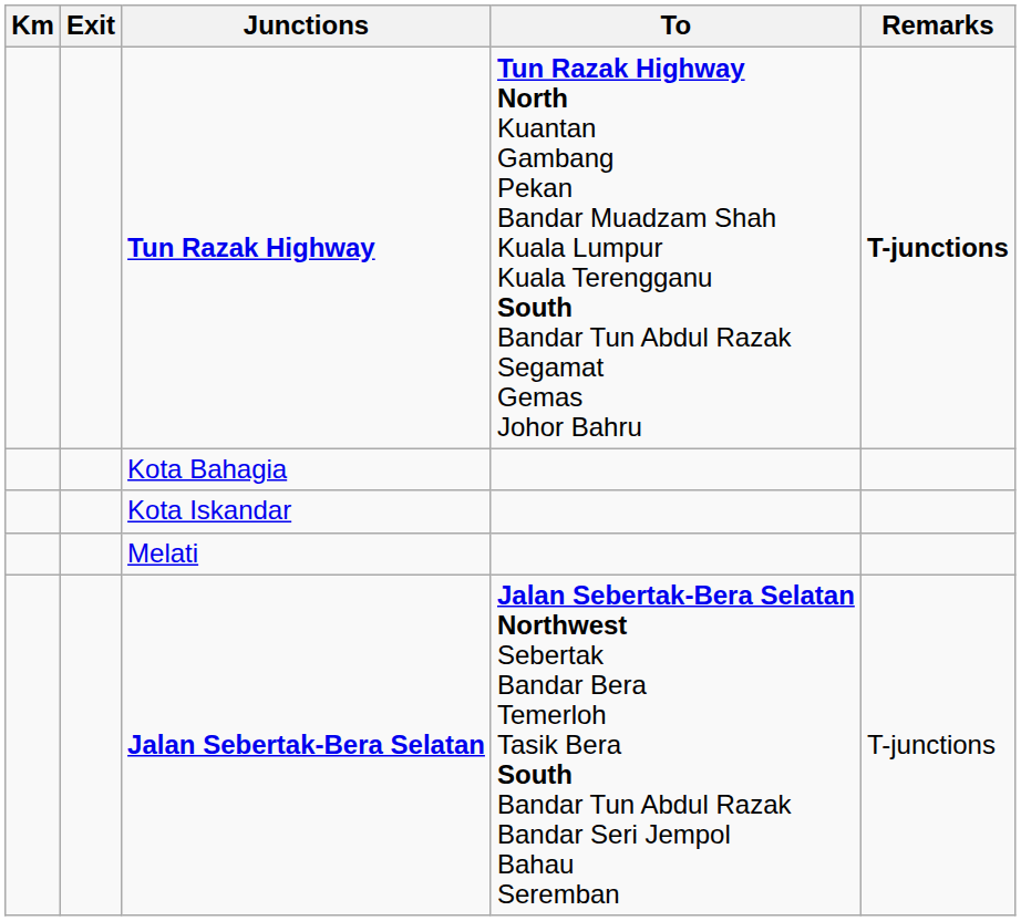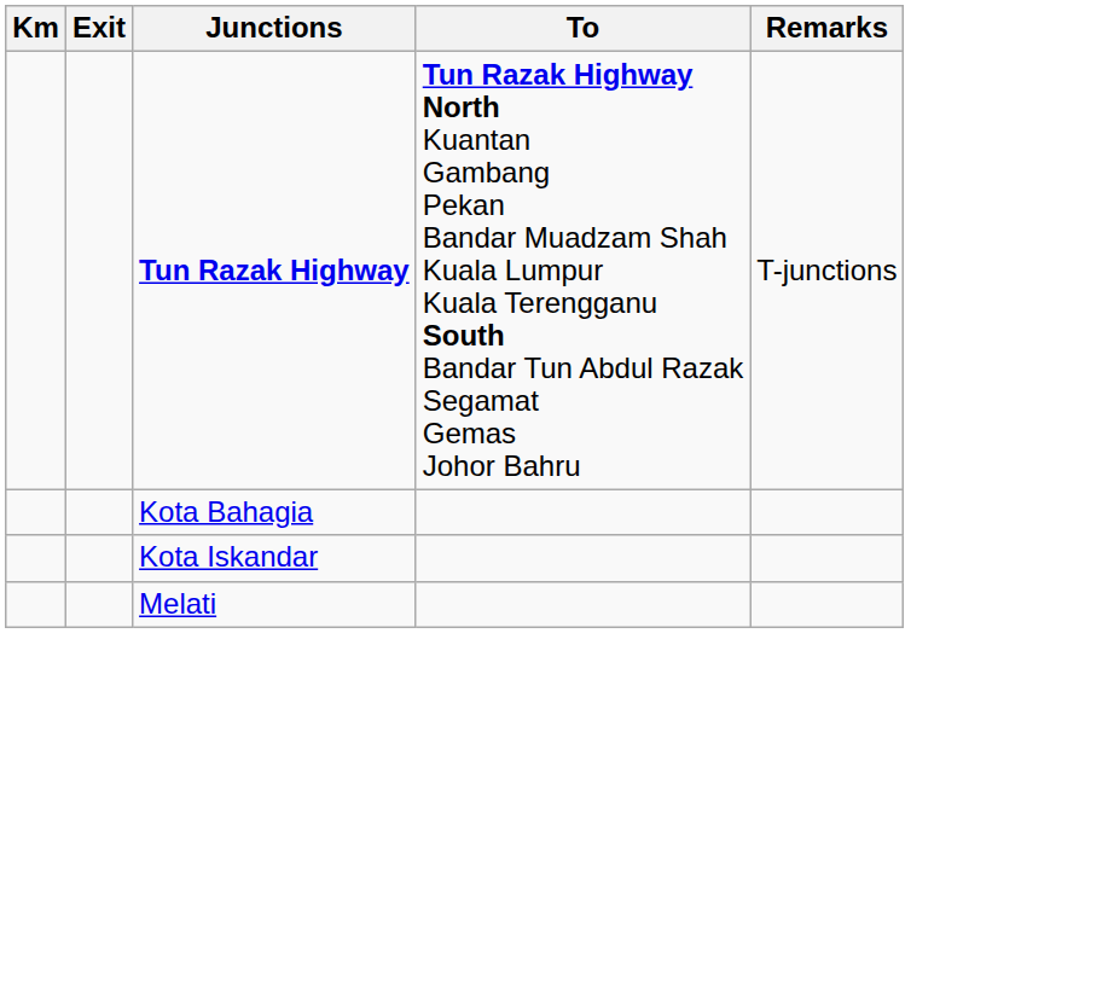 <table class="wikitable">
 <tr>
 <th>Km</th>
 <th>Exit</th>
 <th>Junctions</th>
 <th>To</th>
 <th>Remarks</th>
 </tr>
 <tr>
 <td></td>
 <td></td>
 <td><strong><a href='#'>Tun Razak Highway</a></strong></td>
 <td> <strong><a href='#'>Tun Razak Highway</a></strong><br><strong>North</strong><br>Kuantan<br>Gambang<br>Pekan<br>Bandar Muadzam Shah<br> Kuala Lumpur<br> Kuala Terengganu<br><strong>South</strong><br>Bandar Tun Abdul Razak<br>Segamat<br>Gemas<br>  Johor Bahru</td>
-<td><strong>T-junctions</strong></td>
+<td>T-junctions</td>
 </tr>
 <tr>
 <td></td>
 <td></td>
 <td><a href='#'>Kota Bahagia</a></td>
 <td></td>
 <td></td>
 </tr>
 <tr>
 <td></td>
 <td></td>
 <td><a href='#'>Kota Iskandar</a></td>
 <td></td>
 <td></td>
 </tr>
 <tr>
 <td></td>
 <td></td>
 <td><a href='#'>Melati</a></td>
 <td></td>
 <td></td>
 </tr>
-<tr>
-<td></td>
-<td></td>
-<td><strong><a href='#'>Jalan Sebertak-Bera Selatan</a></strong></td>
-<td> <strong><a href='#'>Jalan Sebertak-Bera Selatan</a></strong><br><strong>Northwest</strong><br>Sebertak<br>Bandar Bera<br>Temerloh<br>Tasik Bera<br><strong>South</strong><br>Bandar Tun Abdul Razak<br>Bandar Seri Jempol<br>Bahau<br>Seremban</td>
-<td>T-junctions</td>
-</tr>
 </table>
